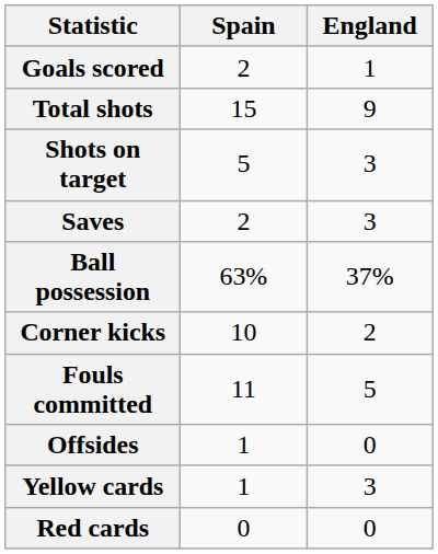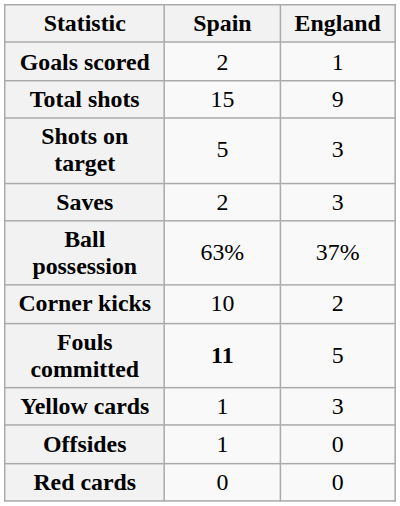 <table class="wikitable plainrowheaders" style="text-align:center">
 <tr>
 <th scope="col" style="width:100px">Statistic</th>
 <th scope="col" style="width:70px">Spain</th>
 <th scope="col" style="width:70px">England</th>
 </tr>
 <tr>
 <th scope=row>Goals scored</th>
 <td>2</td>
 <td>1</td>
 </tr>
 <tr>
 <th scope=row>Total shots</th>
 <td>15</td>
 <td>9</td>
 </tr>
 <tr>
 <th scope=row>Shots on target</th>
 <td>5</td>
 <td>3</td>
 </tr>
 <tr>
 <th scope=row>Saves</th>
 <td>2</td>
 <td>3</td>
 </tr>
 <tr>
 <th scope=row>Ball possession</th>
 <td>63%</td>
 <td>37%</td>
 </tr>
 <tr>
 <th scope=row>Corner kicks</th>
 <td>10</td>
 <td>2</td>
 </tr>
 <tr>
 <th scope=row>Fouls committed</th>
-<td>11</td>
+<td><strong>11</strong></td>
 <td>5</td>
+</tr>
+<tr>
+<th scope=row>Yellow cards</th>
+<td>1</td>
+<td>3</td>
 </tr>
 <tr>
 <th scope=row>Offsides</th>
 <td>1</td>
 <td>0</td>
 </tr>
 <tr>
-<th scope=row>Yellow cards</th>
-<td>1</td>
-<td>3</td>
-</tr>
-<tr>
 <th scope=row>Red cards</th>
 <td>0</td>
 <td>0</td>
 </tr>
 </table>
